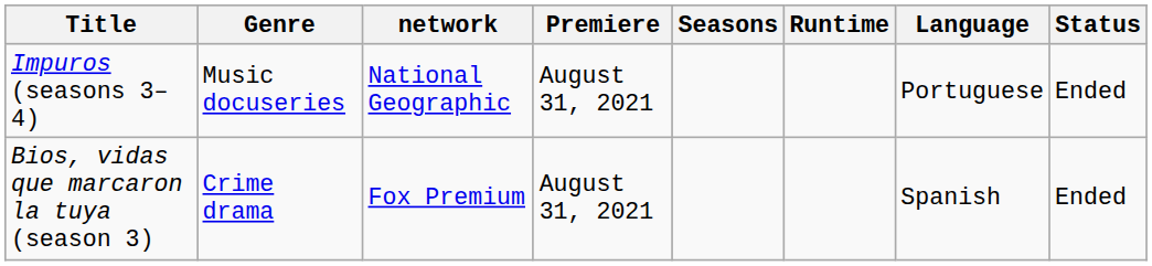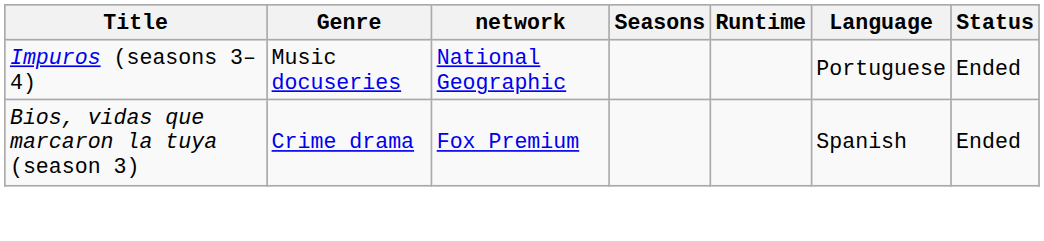 <table class="wikitable sortable" style="width:100%;">
 <tr>
 <th>Title</th>
 <th>Genre</th>
 <th> network</th>
-<th>Premiere</th>
 <th>Seasons</th>
 <th>Runtime</th>
 <th>Language</th>
 <th>Status</th>
 </tr>
 <tr>
 <td><em><a href='#'>Impuros</a></em> (seasons 3–4)</td>
 <td>Music <a href='#'>docuseries</a></td>
 <td><a href='#'>National Geographic</a></td>
-<td>August 31, 2021</td>
 <td></td>
 <td></td>
 <td>Portuguese</td>
 <td>Ended</td>
 </tr>
 <tr>
 <td><em>Bios, vidas que marcaron la tuya</em> (season 3)</td>
 <td><a href='#'>Crime drama</a></td>
 <td><a href='#'>Fox Premium</a></td>
-<td>August 31, 2021</td>
 <td></td>
 <td></td>
 <td>Spanish</td>
 <td>Ended<br></td>
 </tr>
 </table>
